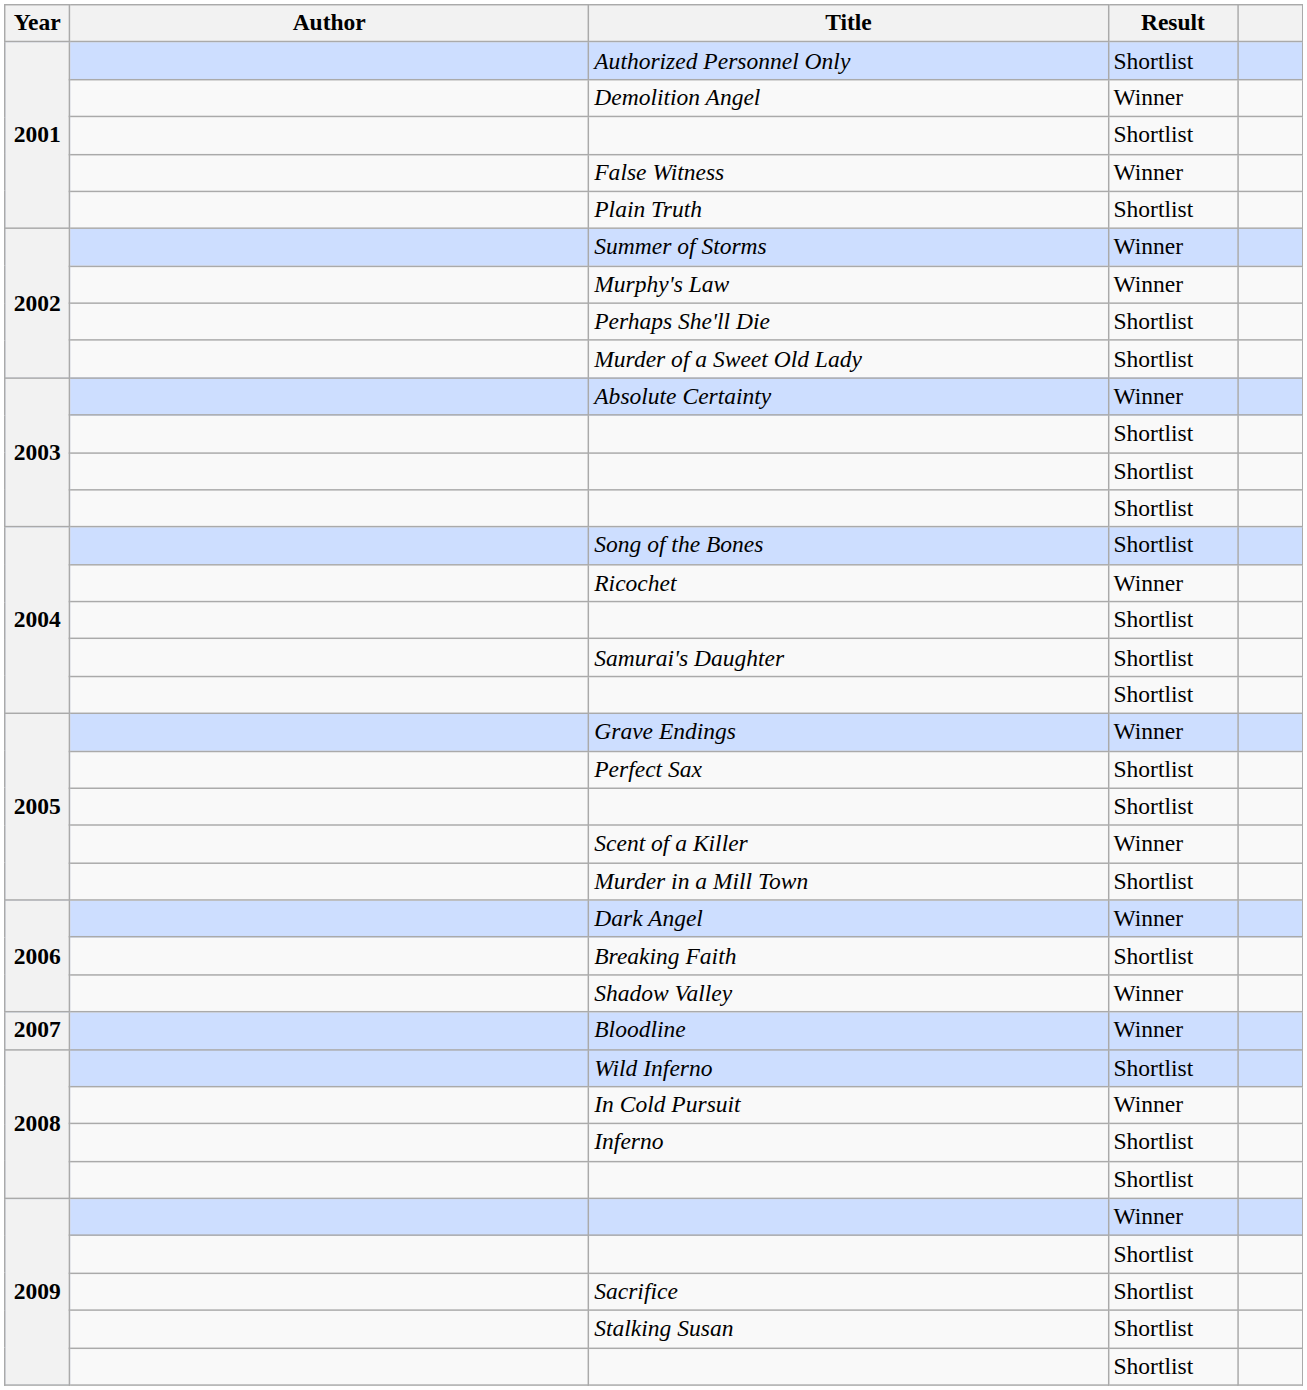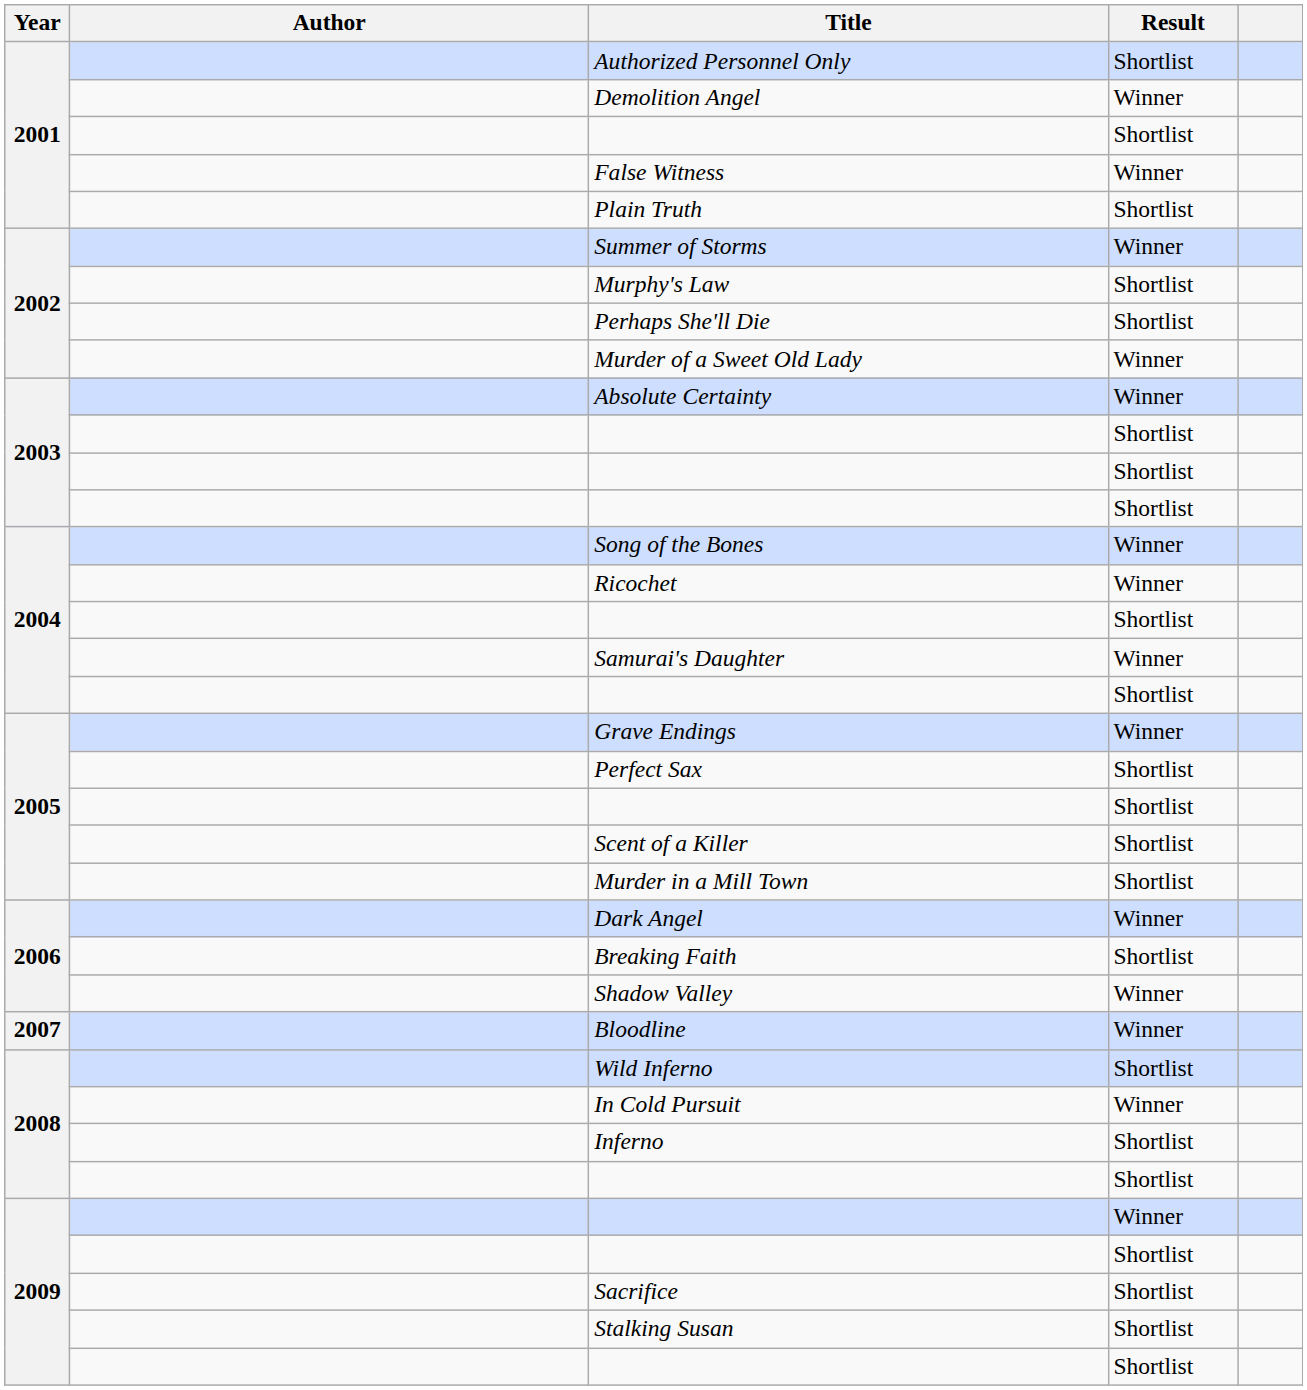 <table class="wikitable sortable mw-collapsible" style="width:100%">
 <tr>
 <th scope="col" width="5%">Year</th>
 <th scope="col" width="40%">Author</th>
 <th scope="col" width="40%">Title</th>
 <th scope="col" width="10%">Result</th>
 <th scope="col" width="5%"></th>
 </tr>
 <tr style="background:#cddeff">
 <th rowspan="5">2001</th>
 <td></td>
 <td><em>Authorized Personnel Only</em></td>
 <td>Shortlist</td>
 <td></td>
 </tr>
 <tr>
 <td></td>
 <td><em>Demolition Angel</em></td>
 <td>Winner</td>
 <td></td>
 </tr>
 <tr>
 <td></td>
 <td><em></em></td>
 <td>Shortlist</td>
 <td></td>
 </tr>
 <tr>
 <td></td>
 <td><em>False Witness</em></td>
 <td>Winner</td>
 <td></td>
 </tr>
 <tr>
 <td></td>
 <td><em>Plain Truth</em></td>
 <td>Shortlist</td>
 <td></td>
 </tr>
 <tr style="background:#cddeff">
 <th rowspan="4">2002</th>
 <td></td>
 <td><em>Summer of Storms</em></td>
 <td>Winner</td>
 <td></td>
 </tr>
 <tr>
 <td></td>
 <td><em>Murphy's Law</em></td>
-<td>Winner</td>
+<td>Shortlist</td>
 <td></td>
 </tr>
 <tr>
 <td></td>
 <td><em>Perhaps She'll Die</em></td>
 <td>Shortlist</td>
 <td></td>
 </tr>
 <tr>
 <td></td>
 <td><em>Murder of a Sweet Old Lady</em></td>
-<td>Shortlist</td>
+<td>Winner</td>
 <td></td>
 </tr>
 <tr style="background:#cddeff">
 <th rowspan="4">2003</th>
 <td></td>
 <td><em>Absolute Certainty</em></td>
 <td>Winner</td>
 <td></td>
 </tr>
 <tr>
 <td></td>
 <td><em></em></td>
 <td>Shortlist</td>
 <td></td>
 </tr>
 <tr>
 <td></td>
 <td><em></em></td>
 <td>Shortlist</td>
 <td></td>
 </tr>
 <tr>
 <td></td>
 <td><em></em></td>
 <td>Shortlist</td>
 <td></td>
 </tr>
 <tr style="background:#cddeff">
 <th rowspan="5">2004</th>
 <td></td>
 <td><em>Song of the Bones</em></td>
-<td>Shortlist</td>
+<td>Winner</td>
 <td></td>
 </tr>
 <tr>
 <td></td>
 <td><em>Ricochet</em></td>
 <td>Winner</td>
 <td></td>
 </tr>
 <tr>
 <td></td>
 <td><em></em></td>
 <td>Shortlist</td>
 <td></td>
 </tr>
 <tr>
 <td></td>
 <td><em>Samurai's Daughter</em></td>
-<td>Shortlist</td>
+<td>Winner</td>
 <td></td>
 </tr>
 <tr>
 <td></td>
 <td><em></em></td>
 <td>Shortlist</td>
 <td></td>
 </tr>
 <tr style="background:#cddeff">
 <th rowspan="5">2005</th>
 <td></td>
 <td><em>Grave Endings</em></td>
 <td>Winner</td>
 <td></td>
 </tr>
 <tr>
 <td></td>
 <td><em>Perfect Sax</em></td>
 <td>Shortlist</td>
 <td></td>
 </tr>
 <tr>
 <td></td>
 <td><em></em></td>
 <td>Shortlist</td>
 <td></td>
 </tr>
 <tr>
 <td></td>
 <td><em>Scent of a Killer</em></td>
-<td>Winner</td>
+<td>Shortlist</td>
 <td></td>
 </tr>
 <tr>
 <td></td>
 <td><em>Murder in a Mill Town</em></td>
 <td>Shortlist</td>
 <td></td>
 </tr>
 <tr style="background:#cddeff">
 <th rowspan="3">2006</th>
 <td></td>
 <td><em>Dark Angel</em></td>
 <td>Winner</td>
 <td></td>
 </tr>
 <tr>
 <td></td>
 <td><em>Breaking Faith</em></td>
 <td>Shortlist</td>
 <td></td>
 </tr>
 <tr>
 <td></td>
 <td><em>Shadow Valley</em></td>
 <td>Winner</td>
 <td></td>
 </tr>
 <tr style="background:#cddeff">
 <th>2007</th>
 <td></td>
 <td><em>Bloodline</em></td>
 <td>Winner</td>
 <td></td>
 </tr>
 <tr style="background:#cddeff">
 <th rowspan="4">2008</th>
 <td></td>
 <td><em>Wild Inferno</em></td>
 <td>Shortlist</td>
 <td></td>
 </tr>
 <tr>
 <td></td>
 <td><em>In Cold Pursuit</em></td>
 <td>Winner</td>
 <td></td>
 </tr>
 <tr>
 <td></td>
 <td><em>Inferno</em></td>
 <td>Shortlist</td>
 <td></td>
 </tr>
 <tr>
 <td></td>
 <td><em></em></td>
 <td>Shortlist</td>
 <td></td>
 </tr>
 <tr style="background:#cddeff">
 <th rowspan="5">2009</th>
 <td></td>
 <td><em></em></td>
 <td>Winner</td>
 <td></td>
 </tr>
 <tr>
 <td></td>
 <td><em></em></td>
 <td>Shortlist</td>
 <td></td>
 </tr>
 <tr>
 <td></td>
 <td><em>Sacrifice</em></td>
 <td>Shortlist</td>
 <td></td>
 </tr>
 <tr>
 <td></td>
 <td><em>Stalking Susan</em></td>
 <td>Shortlist</td>
 <td></td>
 </tr>
 <tr>
 <td></td>
 <td><em></em></td>
 <td>Shortlist</td>
 <td></td>
 </tr>
 </table>
